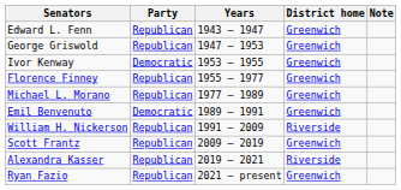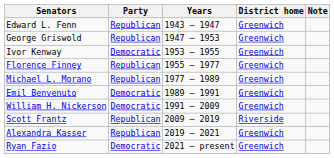 <table class=wikitable>
 <tr valign=bottom>
 <th>Senators</th>
 <th>Party</th>
 <th>Years</th>
 <th>District home</th>
 <th>Note</th>
 </tr>
 <tr>
 <td>Edward L. Fenn</td>
 <td><a href='#'>Republican</a></td>
 <td>1943 – 1947</td>
 <td><a href='#'>Greenwich</a></td>
 <td></td>
 </tr>
 <tr>
 <td>George Griswold</td>
 <td><a href='#'>Republican</a></td>
 <td>1947 – 1953</td>
 <td><a href='#'>Greenwich</a></td>
 <td></td>
 </tr>
 <tr>
 <td>Ivor Kenway</td>
 <td><a href='#'>Democratic</a></td>
 <td>1953 – 1955</td>
 <td><a href='#'>Greenwich</a></td>
 <td></td>
 </tr>
 <tr>
 <td><a href='#'>Florence Finney</a></td>
 <td><a href='#'>Republican</a></td>
 <td>1955 – 1977</td>
 <td><a href='#'>Greenwich</a></td>
 <td></td>
 </tr>
 <tr>
 <td><a href='#'>Michael L. Morano</a></td>
 <td><a href='#'>Republican</a></td>
 <td>1977 – 1989</td>
 <td><a href='#'>Greenwich</a></td>
 <td></td>
 </tr>
 <tr>
 <td><a href='#'>Emil Benvenuto</a></td>
 <td><a href='#'>Democratic</a></td>
 <td>1989 – 1991</td>
 <td><a href='#'>Greenwich</a></td>
 <td></td>
 </tr>
 <tr>
 <td><a href='#'>William H. Nickerson</a></td>
-<td><a href='#'>Republican</a></td>
+<td><a href='#'>Democratic</a></td>
 <td>1991 – 2009</td>
-<td><a href='#'>Riverside</a></td>
+<td><a href='#'>Greenwich</a></td>
 <td></td>
 </tr>
 <tr>
 <td><a href='#'>Scott Frantz</a></td>
 <td><a href='#'>Republican</a></td>
 <td>2009 – 2019</td>
-<td><a href='#'>Greenwich</a></td>
+<td><a href='#'>Riverside</a></td>
 <td></td>
 </tr>
 <tr>
 <td><a href='#'>Alexandra Kasser</a></td>
 <td><a href='#'>Republican</a></td>
 <td>2019 – 2021</td>
-<td><a href='#'>Riverside</a></td>
+<td><a href='#'>Greenwich</a></td>
 <td></td>
 </tr>
 <tr>
 <td><a href='#'>Ryan Fazio</a></td>
-<td><a href='#'>Republican</a></td>
+<td><a href='#'>Democratic</a></td>
 <td>2021 – present</td>
 <td><a href='#'>Greenwich</a></td>
 <td></td>
 </tr>
 </table>
